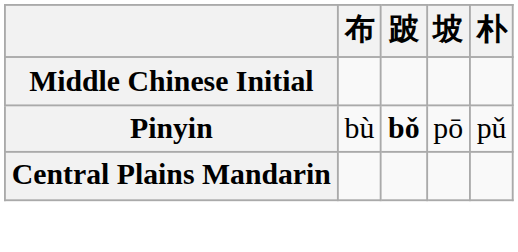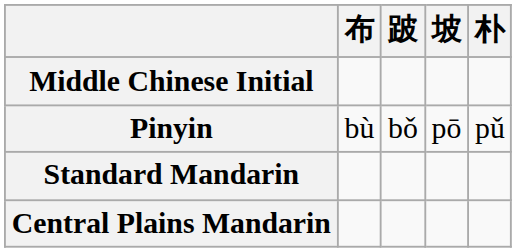 <table class="wikitable">
 <tr>
 <th></th>
 <th>布</th>
 <th>跛</th>
 <th>坡</th>
 <th>朴</th>
 </tr>
 <tr>
 <th>Middle Chinese Initial</th>
 <td></td>
 <td></td>
 <td></td>
 <td></td>
 </tr>
 <tr>
 <th>Pinyin</th>
 <td>bù</td>
-<td><strong>bǒ</strong></td>
+<td>bǒ</td>
 <td>pō</td>
 <td>pǔ</td>
+</tr>
+<tr>
+<th>Standard Mandarin</th>
+<td></td>
+<td></td>
+<td></td>
+<td></td>
 </tr>
 <tr>
 <th>Central Plains Mandarin</th>
 <td></td>
 <td></td>
 <td></td>
 <td></td>
 </tr>
 </table>
